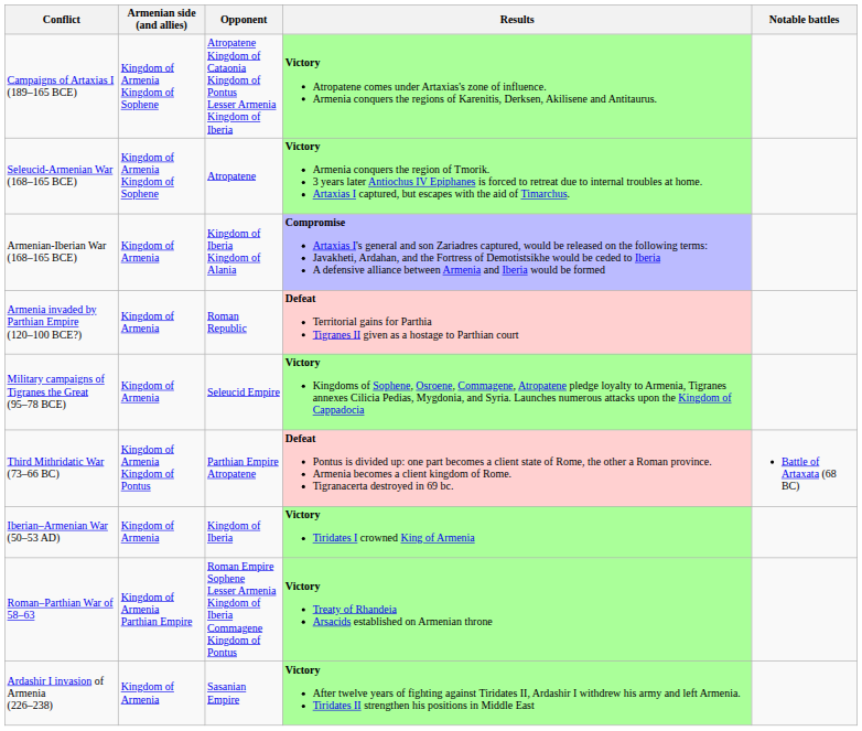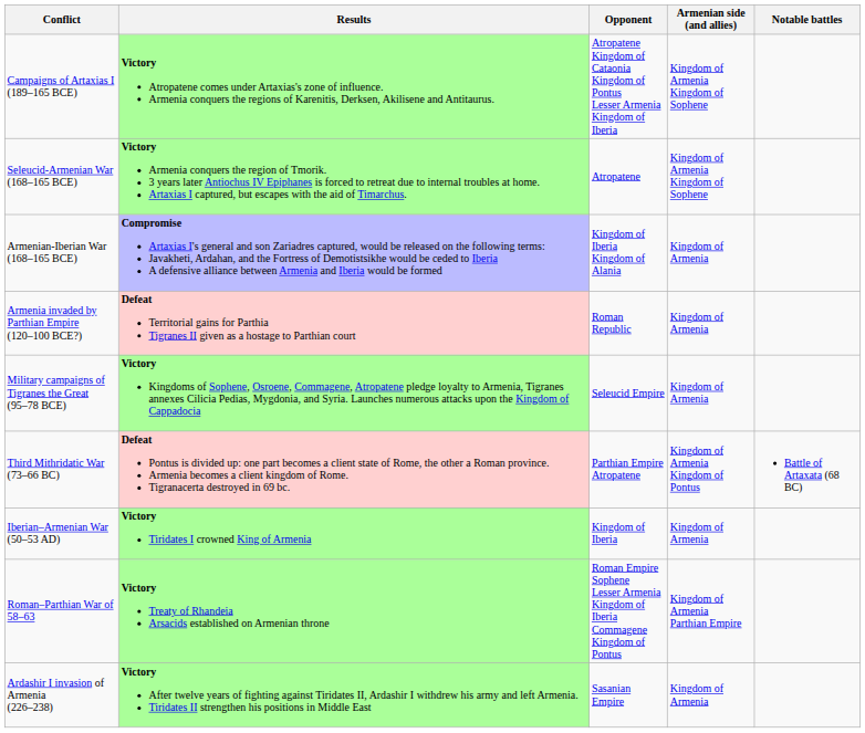 <table class="wikitable">
 <tr>
 <th>Conflict</th>
+<th>Results</th>
+<th>Opponent</th>
 <th>Armenian side (and allies)</th>
-<th>Opponent</th>
-<th>Results</th>
 <th>Notable battles</th>
 </tr>
 <tr>
 <td><a href='#'>Campaigns of Artaxias I</a><br>(189–165 BCE)</td>
+<td style="background:#AF9"><strong>Victory</strong><br><ul><li>Atropatene comes under Artaxias's zone of influence.</li><li>Armenia conquers the regions of Karenitis, Derksen, Akilisene and Antitaurus.</li></ul></td>
+<td><a href='#'>Atropatene</a><br><a href='#'>Kingdom of Cataonia</a><br><a href='#'>Kingdom of Pontus</a><br><a href='#'>Lesser Armenia</a><br> <a href='#'>Kingdom of Iberia</a></td>
 <td> <a href='#'>Kingdom of Armenia</a><br><a href='#'>Kingdom of Sophene</a></td>
-<td><a href='#'>Atropatene</a><br><a href='#'>Kingdom of Cataonia</a><br><a href='#'>Kingdom of Pontus</a><br><a href='#'>Lesser Armenia</a><br> <a href='#'>Kingdom of Iberia</a></td>
-<td style="background:#AF9"><strong>Victory</strong><br><ul><li>Atropatene comes under Artaxias's zone of influence.</li><li>Armenia conquers the regions of Karenitis, Derksen, Akilisene and Antitaurus.</li></ul></td>
 <td></td>
 </tr>
 <tr>
 <td><a href='#'>Seleucid-Armenian War</a><br>(168–165 BCE)</td>
+<td style="background:#AF9"><strong>Victory</strong><br><ul><li>Armenia conquers the region of Tmorik.</li><li>3 years later <a href='#'>Antiochus IV Epiphanes</a> is forced to retreat due to internal troubles at home.</li><li><a href='#'>Artaxias I</a> captured, but escapes with the aid of <a href='#'>Timarchus</a>.</li></ul></td>
+<td><a href='#'>Atropatene</a></td>
 <td> <a href='#'>Kingdom of Armenia</a><br><a href='#'>Kingdom of Sophene</a></td>
-<td><a href='#'>Atropatene</a></td>
-<td style="background:#AF9"><strong>Victory</strong><br><ul><li>Armenia conquers the region of Tmorik.</li><li>3 years later <a href='#'>Antiochus IV Epiphanes</a> is forced to retreat due to internal troubles at home.</li><li><a href='#'>Artaxias I</a> captured, but escapes with the aid of <a href='#'>Timarchus</a>.</li></ul></td>
 <td></td>
 </tr>
 <tr>
 <td>Armenian-Iberian War<br>(168–165 BCE)</td>
+<td style="background:#BBF"><strong>Compromise</strong><br><ul><li><a href='#'>Artaxias I</a>'s general and son Zariadres captured, would be released on the following terms:</li><li>Javakheti, Ardahan, and the Fortress of Demotistsikhe would be ceded to <a href='#'>Iberia</a></li><li>A defensive alliance between <a href='#'>Armenia</a> and <a href='#'>Iberia</a> would be formed</li></ul></td>
+<td> <a href='#'>Kingdom of Iberia</a><br><a href='#'>Kingdom of Alania</a></td>
 <td> <a href='#'>Kingdom of Armenia</a></td>
-<td> <a href='#'>Kingdom of Iberia</a><br><a href='#'>Kingdom of Alania</a></td>
-<td style="background:#BBF"><strong>Compromise</strong><br><ul><li><a href='#'>Artaxias I</a>'s general and son Zariadres captured, would be released on the following terms:</li><li>Javakheti, Ardahan, and the Fortress of Demotistsikhe would be ceded to <a href='#'>Iberia</a></li><li>A defensive alliance between <a href='#'>Armenia</a> and <a href='#'>Iberia</a> would be formed</li></ul></td>
 <td></td>
 </tr>
 <tr>
 <td><a href='#'>Armenia invaded by Parthian Empire</a><br> (120–100 BCE?)</td>
+<td style="background:#FFD0D0"><strong>Defeat</strong><br><ul><li>Territorial gains for Parthia</li><li><a href='#'>Tigranes II</a> given as a hostage to Parthian court</li></ul></td>
+<td> <a href='#'>Roman Republic</a></td>
 <td> <a href='#'>Kingdom of Armenia</a></td>
-<td> <a href='#'>Roman Republic</a></td>
-<td style="background:#FFD0D0"><strong>Defeat</strong><br><ul><li>Territorial gains for Parthia</li><li><a href='#'>Tigranes II</a> given as a hostage to Parthian court</li></ul></td>
 <td></td>
 </tr>
 <tr>
 <td><a href='#'>Military campaigns of Tigranes the Great</a> <br> (95–78 BCE)</td>
+<td style="background:#AF9"><strong>Victory</strong><br><ul><li>Kingdoms of <a href='#'>Sophene</a>, <a href='#'>Osroene</a>, <a href='#'>Commagene</a>, <a href='#'>Atropatene</a> pledge loyalty to Armenia, Tigranes annexes Cilicia Pedias, Mygdonia, and Syria. Launches numerous attacks upon the <a href='#'>Kingdom of Cappadocia</a></li></ul></td>
+<td><a href='#'>Seleucid Empire</a></td>
 <td> <a href='#'>Kingdom of Armenia</a></td>
-<td><a href='#'>Seleucid Empire</a></td>
-<td style="background:#AF9"><strong>Victory</strong><br><ul><li>Kingdoms of <a href='#'>Sophene</a>, <a href='#'>Osroene</a>, <a href='#'>Commagene</a>, <a href='#'>Atropatene</a> pledge loyalty to Armenia, Tigranes annexes Cilicia Pedias, Mygdonia, and Syria. Launches numerous attacks upon the <a href='#'>Kingdom of Cappadocia</a></li></ul></td>
 <td></td>
 </tr>
 <tr>
 <td><a href='#'>Third Mithridatic War</a> (73–66 BC)<br></td>
+<td style="background:#FFD0D0"><strong>Defeat</strong><br><ul><li>Pontus is divided up: one part becomes a client state of Rome, the other a Roman province.</li><li>Armenia becomes a client kingdom of Rome.</li><li>Tigranacerta destroyed in 69 bc.</li></ul></td>
+<td><a href='#'>Parthian Empire</a><br><a href='#'>Atropatene</a></td>
 <td> <a href='#'>Kingdom of Armenia</a> <br><a href='#'>Kingdom of Pontus</a></td>
-<td><a href='#'>Parthian Empire</a><br><a href='#'>Atropatene</a></td>
-<td style="background:#FFD0D0"><strong>Defeat</strong><br><ul><li>Pontus is divided up: one part becomes a client state of Rome, the other a Roman province.</li><li>Armenia becomes a client kingdom of Rome.</li><li>Tigranacerta destroyed in 69 bc.</li></ul></td>
 <td><br><ul><li><a href='#'>Battle of Artaxata</a>  (68 BC)</li></ul></td>
 </tr>
 <tr>
 <td><a href='#'>Iberian–Armenian War</a> <br> (50–53 AD)</td>
+<td style="background:#AF9"><strong>Victory</strong><br><ul><li><a href='#'>Tiridates I</a> crowned <a href='#'>King of Armenia</a></li></ul></td>
+<td> <a href='#'>Kingdom of Iberia</a></td>
 <td> <a href='#'>Kingdom of Armenia</a></td>
-<td> <a href='#'>Kingdom of Iberia</a></td>
-<td style="background:#AF9"><strong>Victory</strong><br><ul><li><a href='#'>Tiridates I</a> crowned <a href='#'>King of Armenia</a></li></ul></td>
 <td></td>
 </tr>
 <tr>
 <td><a href='#'>Roman–Parthian War of 58–63</a></td>
+<td style="background:#AF9"><strong>Victory</strong><br><ul><li><a href='#'>Treaty of Rhandeia</a></li><li><a href='#'>Arsacids</a> established on Armenian throne</li></ul></td>
+<td> <a href='#'>Roman Empire</a><br><a href='#'>Sophene</a><br><a href='#'>Lesser Armenia</a><br> <a href='#'>Kingdom of Iberia</a><br><a href='#'>Commagene</a><br><a href='#'>Kingdom of Pontus</a></td>
 <td> <a href='#'>Kingdom of Armenia</a><br><a href='#'>Parthian Empire</a></td>
-<td> <a href='#'>Roman Empire</a><br><a href='#'>Sophene</a><br><a href='#'>Lesser Armenia</a><br> <a href='#'>Kingdom of Iberia</a><br><a href='#'>Commagene</a><br><a href='#'>Kingdom of Pontus</a></td>
-<td style="background:#AF9"><strong>Victory</strong><br><ul><li><a href='#'>Treaty of Rhandeia</a></li><li><a href='#'>Arsacids</a> established on Armenian throne</li></ul></td>
 <td></td>
 </tr>
 <tr>
 <td><a href='#'>Ardashir I invasion</a> of Armenia <br>(226–238)</td>
+<td style="background:#AF9"><strong>Victory</strong><br><ul><li>After twelve years of fighting against Tiridates II, Ardashir I withdrew his army and left Armenia.</li><li><a href='#'>Tiridates II</a> strengthen his positions in Middle East</li></ul></td>
+<td> <a href='#'>Sasanian Empire</a></td>
 <td> <a href='#'>Kingdom of Armenia</a></td>
-<td> <a href='#'>Sasanian Empire</a></td>
-<td style="background:#AF9"><strong>Victory</strong><br><ul><li>After twelve years of fighting against Tiridates II, Ardashir I withdrew his army and left Armenia.</li><li><a href='#'>Tiridates II</a> strengthen his positions in Middle East</li></ul></td>
 <td></td>
 </tr>
 </table>
